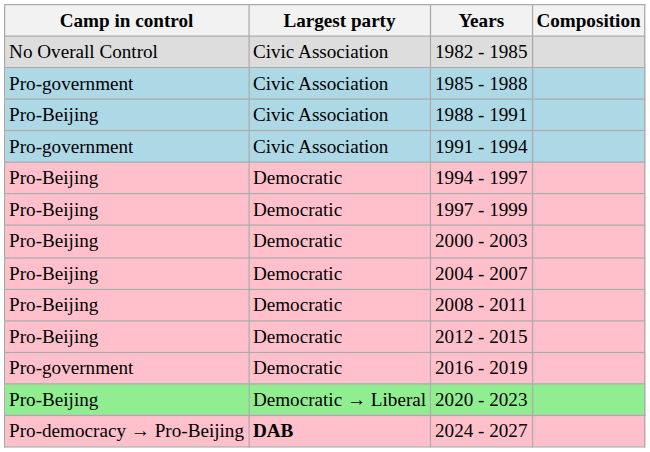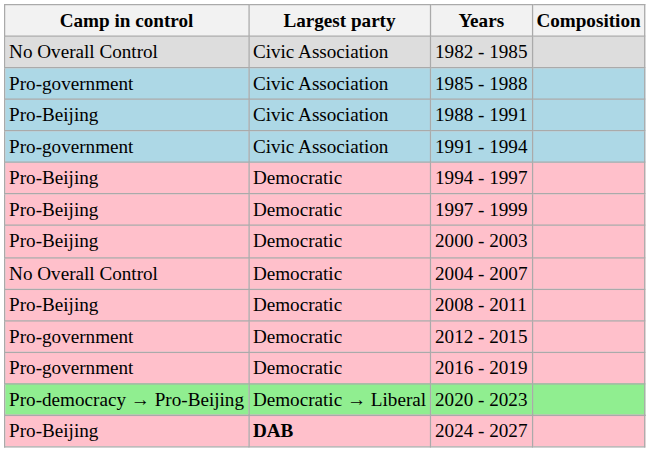 <table class="wikitable" style="font-size: 95%;">
 <tr>
 <th>Camp in control</th>
 <th>Largest party</th>
 <th>Years</th>
 <th>Composition</th>
 </tr>
 <tr ! style="background-color: #DDDDDD">
 <td>No Overall Control</td>
 <td>Civic Association</td>
 <td>1982 - 1985</td>
 <td></td>
 </tr>
 <tr ! style="background-color: LightBlue">
 <td>Pro-government</td>
 <td>Civic Association</td>
 <td>1985 - 1988</td>
 <td></td>
 </tr>
 <tr ! style="background-color: LightBlue">
 <td>Pro-Beijing</td>
 <td>Civic Association</td>
 <td>1988 - 1991</td>
 <td></td>
 </tr>
 <tr ! style="background-color: LightBlue">
 <td>Pro-government</td>
 <td>Civic Association</td>
 <td>1991 - 1994</td>
 <td></td>
 </tr>
 <tr ! style="background-color: Pink">
 <td>Pro-Beijing</td>
 <td>Democratic</td>
 <td>1994 - 1997</td>
 <td></td>
 </tr>
 <tr ! style="background-color: Pink">
 <td>Pro-Beijing</td>
 <td>Democratic</td>
 <td>1997 - 1999</td>
 <td></td>
 </tr>
 <tr ! style="background-color: Pink">
 <td>Pro-Beijing</td>
 <td>Democratic</td>
 <td>2000 - 2003</td>
 <td></td>
 </tr>
 <tr ! style="background-color: Pink">
-<td>Pro-Beijing</td>
+<td>No Overall Control</td>
 <td>Democratic</td>
 <td>2004 - 2007</td>
 <td></td>
 </tr>
 <tr ! style="background-color: Pink">
 <td>Pro-Beijing</td>
 <td>Democratic</td>
 <td>2008 - 2011</td>
 <td></td>
 </tr>
 <tr ! style="background-color: Pink">
-<td>Pro-Beijing</td>
+<td>Pro-government</td>
 <td>Democratic</td>
 <td>2012 - 2015</td>
 <td></td>
 </tr>
 <tr ! style="background-color: Pink">
 <td>Pro-government</td>
 <td>Democratic</td>
 <td>2016 - 2019</td>
 <td></td>
 </tr>
 <tr ! style="background-color: Lightgreen">
-<td>Pro-Beijing</td>
+<td>Pro-democracy → Pro-Beijing</td>
 <td>Democratic → Liberal</td>
 <td>2020 - 2023</td>
 <td></td>
 </tr>
 <tr>
 </tr>
 <tr ! style="background-color: Pink">
-<td>Pro-democracy → Pro-Beijing</td>
+<td>Pro-Beijing</td>
 <td><strong>DAB</strong></td>
 <td>2024 - 2027</td>
 <td></td>
 </tr>
 </table>
